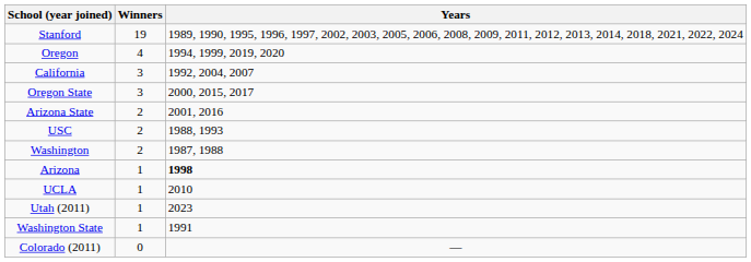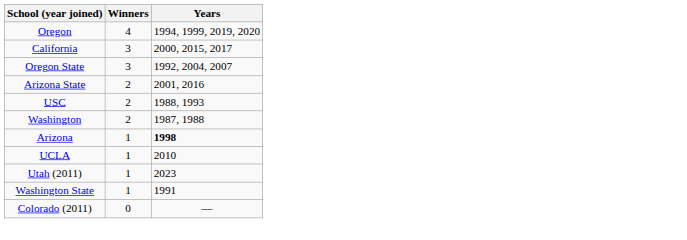 <table class="wikitable">
 <tr>
 <th>School (year joined)</th>
 <th>Winners</th>
 <th>Years</th>
-</tr>
-<tr align="center">
-<td><a href='#'>Stanford</a></td>
-<td>19</td>
-<td align="left">1989, 1990, 1995, 1996, 1997, 2002, 2003, 2005, 2006, 2008, 2009, 2011, 2012, 2013, 2014, 2018, 2021, 2022, 2024</td>
 </tr>
 <tr align="center">
 <td><a href='#'>Oregon</a></td>
 <td>4</td>
 <td align="left">1994, 1999, 2019, 2020</td>
 </tr>
 <tr align="center">
 <td><a href='#'>California</a></td>
 <td>3</td>
-<td align="left">1992, 2004, 2007</td>
+<td align="left">2000, 2015, 2017</td>
 </tr>
 <tr align="center">
 <td><a href='#'>Oregon State</a></td>
 <td>3</td>
-<td align="left">2000, 2015, 2017</td>
+<td align="left">1992, 2004, 2007</td>
 </tr>
 <tr align="center">
 <td><a href='#'>Arizona State</a></td>
 <td>2</td>
 <td align="left">2001, 2016</td>
 </tr>
 <tr align="center">
 <td><a href='#'>USC</a></td>
 <td>2</td>
 <td align="left">1988, 1993</td>
 </tr>
 <tr align="center">
 <td><a href='#'>Washington</a></td>
 <td>2</td>
 <td align="left">1987, 1988</td>
 </tr>
 <tr align="center">
 <td><a href='#'>Arizona</a></td>
 <td>1</td>
 <td align="left"><strong>1998</strong></td>
 </tr>
 <tr align="center">
 <td><a href='#'>UCLA</a></td>
 <td>1</td>
 <td align="left">2010</td>
 </tr>
 <tr align="center">
 <td><a href='#'>Utah</a> (2011)</td>
 <td>1</td>
 <td align="left">2023</td>
 </tr>
 <tr align="center">
 <td><a href='#'>Washington State</a></td>
 <td>1</td>
 <td align="left">1991</td>
 </tr>
 <tr align="center">
 <td><a href='#'>Colorado</a> (2011)</td>
 <td>0</td>
 <td align="center">—</td>
 </tr>
 </table>
